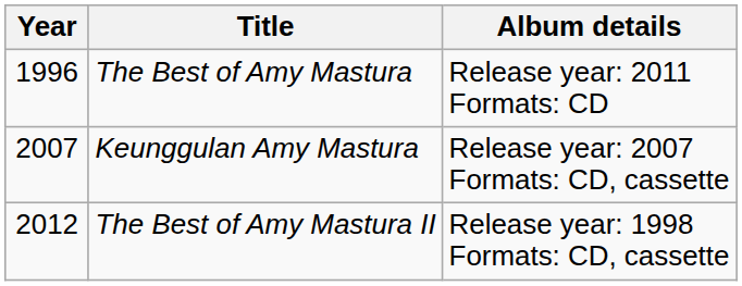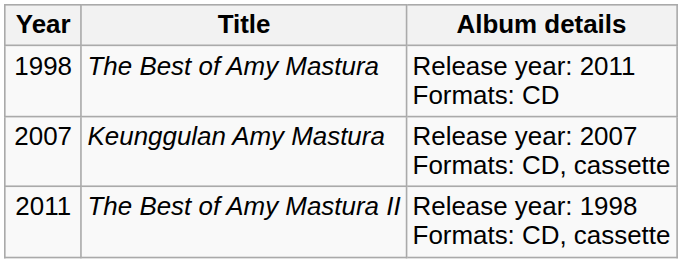 <table class="wikitable">
 <tr>
 <th align="center" valign="top" width="40">Year</th>
 <th align="left" valign="top">Title</th>
 <th align="left" valign="top">Album details</th>
 </tr>
 <tr>
-<td align="center" valign="top">1996</td>
+<td align="center" valign="top">1998</td>
 <td align="left" valign="top"><em>The Best of Amy Mastura</em></td>
 <td align="left" valign="top">Release year: 2011 <br> Formats: CD</td>
 </tr>
 <tr>
 <td align="center" valign="top">2007</td>
 <td align="left" valign="top"><em>Keunggulan Amy Mastura</em></td>
 <td align="left" valign="top">Release year: 2007 <br> Formats: CD, cassette</td>
 </tr>
 <tr>
-<td align="center" valign="top">2012</td>
+<td align="center" valign="top">2011</td>
 <td align="left" valign="top"><em>The Best of Amy Mastura II</em></td>
 <td align="left" valign="top">Release year: 1998 <br> Formats: CD, cassette</td>
 </tr>
 </table>
